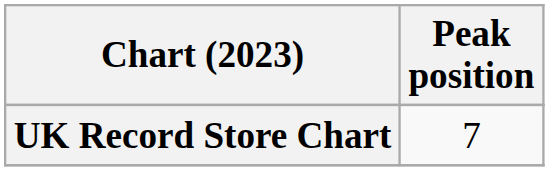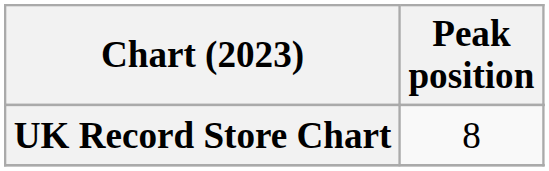 <table class="wikitable sortable plainrowheaders" style="text-align:center">
 <tr>
 <th scope="col">Chart (2023)</th>
 <th scope="col">Peak<br>position</th>
 </tr>
 <tr>
 </tr>
 <tr>
 <th scope="row">UK Record Store Chart</th>
-<td>7</td>
+<td>8</td>
 </tr>
 <tr>
 </tr>
 </table>
